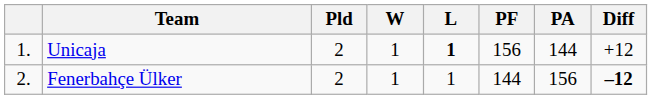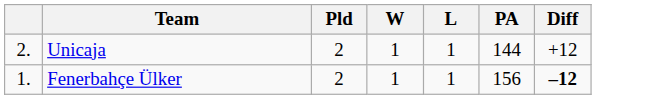 <table class="wikitable" style="text-align:center">
 <tr>
 <th width=25></th>
 <th width=220>Team</th>
 <th width=40>Pld</th>
 <th width=40>W</th>
 <th width=40>L</th>
-<th width=40>PF</th>
 <th width=40>PA</th>
 <th width=40>Diff</th>
 </tr>
 <tr style=>
-<td>1.</td>
+<td>2.</td>
 <td align=left> <a href='#'>Unicaja</a></td>
 <td>2</td>
 <td>1</td>
-<td><strong>1</strong></td>
-<td>156</td>
+<td>1</td>
 <td>144</td>
 <td>+12</td>
 </tr>
 <tr style=>
-<td>2.</td>
+<td>1.</td>
 <td align=left> <a href='#'>Fenerbahçe Ülker</a></td>
 <td>2</td>
 <td>1</td>
 <td>1</td>
-<td>144</td>
 <td>156</td>
 <td><strong>–12</strong></td>
 </tr>
 </table>
